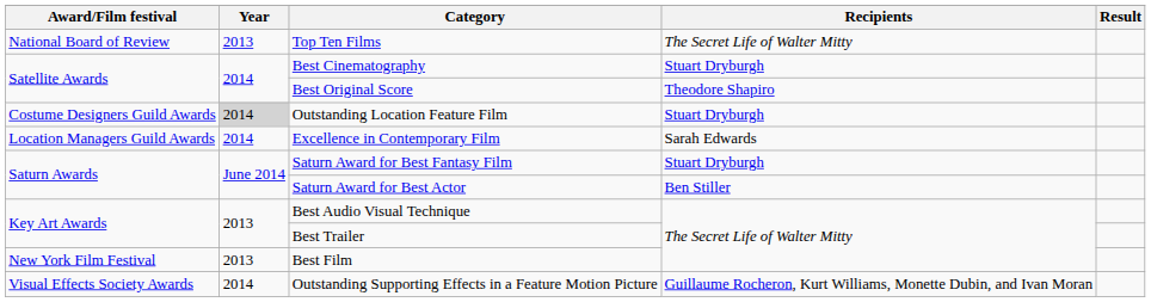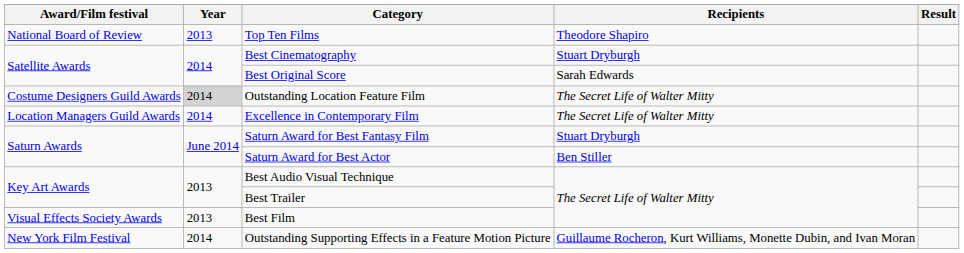 <table class="wikitable">
 <tr style="background:#ccc; text-align:center;">
 </tr>
 <tr style="background:#ccc; text-align:center;">
 <th>Award/Film festival</th>
 <th>Year</th>
 <th>Category</th>
 <th>Recipients</th>
 <th>Result</th>
 </tr>
 <tr>
 <td><a href='#'>National Board of Review</a></td>
 <td><a href='#'>2013</a></td>
 <td><a href='#'>Top Ten Films</a></td>
-<td><em>The Secret Life of Walter Mitty</em></td>
+<td><a href='#'>Theodore Shapiro</a></td>
 <td></td>
 </tr>
 <tr>
 <td rowspan="2"><a href='#'>Satellite Awards</a></td>
 <td rowspan="2"><a href='#'>2014</a></td>
 <td><a href='#'>Best Cinematography</a></td>
 <td><a href='#'>Stuart Dryburgh</a></td>
 <td></td>
 </tr>
 <tr>
 <td><a href='#'>Best Original Score</a></td>
-<td><a href='#'>Theodore Shapiro</a></td>
+<td>Sarah Edwards</td>
 <td></td>
 </tr>
 <tr>
 <td><a href='#'>Costume Designers Guild Awards</a></td>
 <td style="background: lightgrey;">2014</td>
 <td>Outstanding Location Feature Film</td>
-<td><a href='#'>Stuart Dryburgh</a></td>
+<td><em>The Secret Life of Walter Mitty</em></td>
 <td></td>
 </tr>
 <tr>
 <td><a href='#'>Location Managers Guild Awards</a></td>
 <td><a href='#'>2014</a></td>
 <td><a href='#'>Excellence in Contemporary Film</a></td>
-<td>Sarah Edwards</td>
+<td><em>The Secret Life of Walter Mitty</em></td>
 <td></td>
 </tr>
 <tr>
 <td rowspan="2"><a href='#'>Saturn Awards</a></td>
 <td rowspan="2"><a href='#'>June 2014</a></td>
 <td><a href='#'>Saturn Award for Best Fantasy Film</a></td>
 <td><a href='#'>Stuart Dryburgh</a></td>
 <td></td>
 </tr>
 <tr>
 <td><a href='#'>Saturn Award for Best Actor</a></td>
 <td><a href='#'>Ben Stiller</a></td>
 <td></td>
 </tr>
 <tr>
 <td rowspan="2"><a href='#'>Key Art Awards</a></td>
 <td rowspan="2">2013</td>
 <td>Best Audio Visual Technique</td>
 <td rowspan="3"><em>The Secret Life of Walter Mitty</em></td>
 <td></td>
 </tr>
 <tr>
 <td>Best Trailer</td>
 <td></td>
 </tr>
 <tr>
-<td><a href='#'>New York Film Festival</a></td>
+<td><a href='#'>Visual Effects Society Awards</a></td>
 <td>2013</td>
 <td>Best Film</td>
 <td></td>
 </tr>
 <tr>
-<td><a href='#'>Visual Effects Society Awards</a></td>
+<td><a href='#'>New York Film Festival</a></td>
 <td>2014</td>
 <td>Outstanding Supporting Effects in a Feature Motion Picture</td>
 <td><a href='#'>Guillaume Rocheron</a>, Kurt Williams, Monette Dubin, and Ivan Moran</td>
 <td></td>
 </tr>
 </table>
